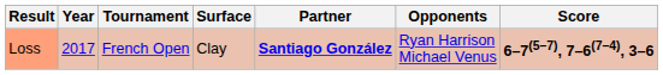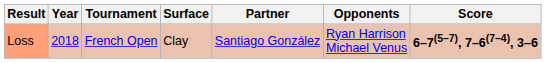 <table class="wikitable">
 <tr>
 <th>Result</th>
 <th>Year</th>
 <th>Tournament</th>
 <th>Surface</th>
 <th>Partner</th>
 <th>Opponents</th>
 <th class="unsortable">Score</th>
 </tr>
 <tr bgcolor=#ebc2af>
 <td bgcolor=ffa07a>Loss</td>
-<td><a href='#'>2017</a></td>
+<td><a href='#'>2018</a></td>
 <td><a href='#'>French Open</a></td>
 <td>Clay</td>
-<td><strong> <a href='#'>Santiago González</a></strong></td>
+<td> <a href='#'>Santiago González</a></td>
 <td> <a href='#'>Ryan Harrison</a> <br> <a href='#'>Michael Venus</a></td>
 <td><strong>6–7<sup>(5–7)</sup>, 7–6<sup>(7–4)</sup>, 3–6</strong></td>
 </tr>
 </table>
